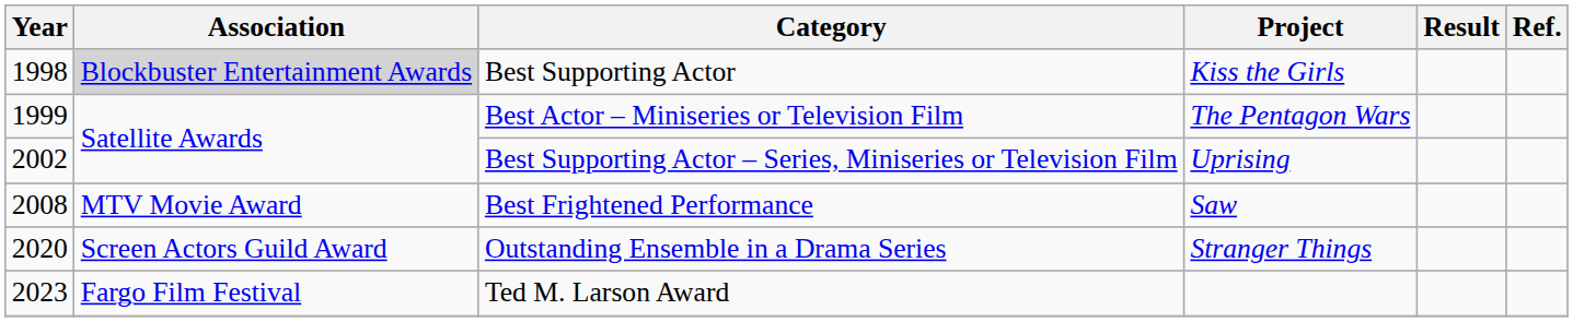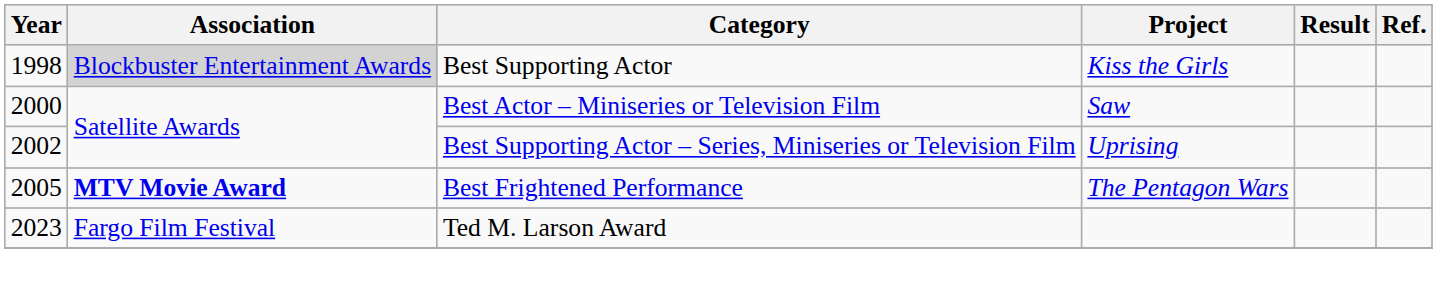 <table class="wikitable unsortable">
 <tr>
 <th>Year</th>
 <th>Association</th>
 <th>Category</th>
 <th>Project</th>
 <th>Result</th>
 <th>Ref.</th>
 </tr>
 <tr>
 <td>1998</td>
 <td style="background: lightgrey;"><a href='#'>Blockbuster Entertainment Awards</a></td>
 <td>Best Supporting Actor</td>
 <td><em><a href='#'>Kiss the Girls</a></em></td>
 <td></td>
 <td></td>
 </tr>
 <tr>
-<td>1999</td>
+<td>2000</td>
 <td rowspan="2"><a href='#'>Satellite Awards</a></td>
 <td><a href='#'>Best Actor – Miniseries or Television Film</a></td>
-<td><em><a href='#'>The Pentagon Wars</a></em></td>
+<td><em><a href='#'>Saw</a></em></td>
 <td></td>
 <td></td>
 </tr>
 <tr>
 <td>2002</td>
 <td><a href='#'>Best Supporting Actor – Series, Miniseries or Television Film</a></td>
 <td><em><a href='#'>Uprising</a></em></td>
 <td></td>
 <td></td>
 </tr>
 <tr>
-<td>2008</td>
-<td><a href='#'>MTV Movie Award</a></td>
+<td>2005</td>
+<td><strong><a href='#'>MTV Movie Award</a></strong></td>
 <td><a href='#'>Best Frightened Performance</a></td>
-<td><em><a href='#'>Saw</a></em></td>
-<td></td>
-</tr>
-<tr>
-<td>2020</td>
-<td><a href='#'>Screen Actors Guild Award</a></td>
-<td><a href='#'>Outstanding Ensemble in a Drama Series</a></td>
-<td><em><a href='#'>Stranger Things</a></em></td>
-<td></td>
+<td><em><a href='#'>The Pentagon Wars</a></em></td>
 <td></td>
 </tr>
 <tr>
 <td>2023</td>
 <td><a href='#'>Fargo Film Festival</a></td>
 <td>Ted M. Larson Award</td>
 <td></td>
 <td></td>
 <td></td>
 </tr>
 <tr>
 </tr>
 </table>
